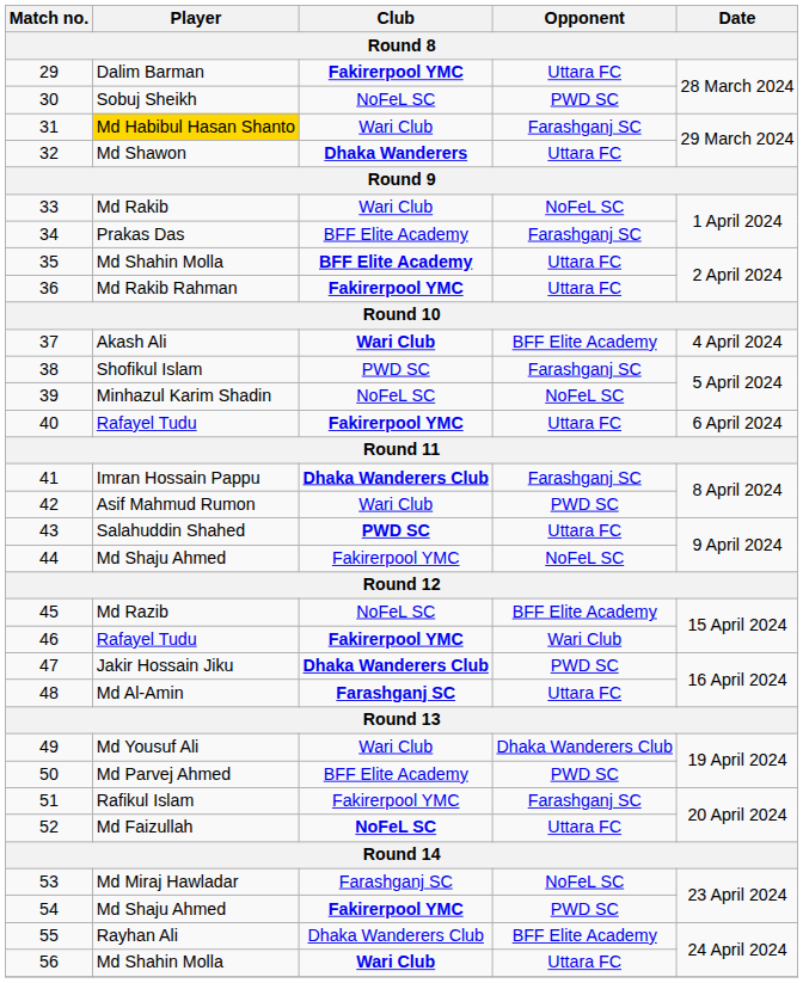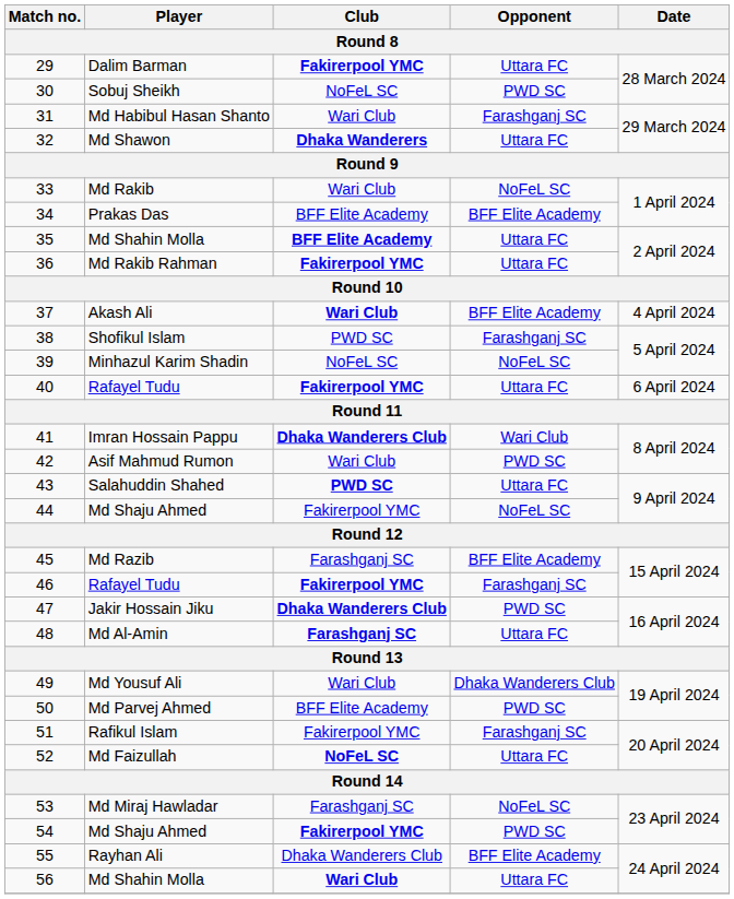 <table class="wikitable" style="text-align:center">
 <tr>
 <th>Match no.</th>
 <th>Player</th>
 <th>Club</th>
 <th>Opponent</th>
 <th>Date</th>
 </tr>
 <tr>
 <th colspan=5>Round 8</th>
 </tr>
 <tr>
 <td>29</td>
 <td align="left"> Dalim Barman</td>
 <td><strong><a href='#'>Fakirerpool YMC</a></strong></td>
 <td><a href='#'>Uttara FC</a></td>
 <td rowspan=2>28 March 2024</td>
 </tr>
 <tr>
 <td>30</td>
 <td align="left"> Sobuj Sheikh</td>
 <td><a href='#'>NoFeL SC</a></td>
 <td><a href='#'>PWD SC</a></td>
 </tr>
 <tr>
 <td>31</td>
-<td align="left" style="background: gold;"> Md Habibul Hasan Shanto</td>
+<td align="left"> Md Habibul Hasan Shanto</td>
 <td><a href='#'>Wari Club</a></td>
 <td><a href='#'>Farashganj SC</a></td>
 <td rowspan=2>29 March 2024</td>
 </tr>
 <tr>
 <td>32</td>
 <td align="left"> Md Shawon</td>
 <td><strong><a href='#'>Dhaka Wanderers</a></strong></td>
 <td><a href='#'>Uttara FC</a></td>
 </tr>
 <tr>
 <th colspan=5>Round 9</th>
 </tr>
 <tr>
 <td>33</td>
 <td align="left"> Md Rakib</td>
 <td><a href='#'>Wari Club</a></td>
 <td><a href='#'>NoFeL SC</a></td>
 <td rowspan=2>1 April 2024</td>
 </tr>
 <tr>
 <td>34</td>
 <td align="left"> Prakas Das</td>
 <td><a href='#'>BFF Elite Academy</a></td>
-<td><a href='#'>Farashganj SC</a></td>
+<td><a href='#'>BFF Elite Academy</a></td>
 </tr>
 <tr>
 <td>35</td>
 <td align="left"> Md Shahin Molla</td>
 <td><strong><a href='#'>BFF Elite Academy</a></strong></td>
 <td><a href='#'>Uttara FC</a></td>
 <td rowspan=2>2 April 2024</td>
 </tr>
 <tr>
 <td>36</td>
 <td align="left"> Md Rakib Rahman</td>
 <td><strong><a href='#'>Fakirerpool YMC</a></strong></td>
 <td><a href='#'>Uttara FC</a></td>
 </tr>
 <tr>
 <th colspan=5>Round 10</th>
 </tr>
 <tr>
 <td>37</td>
 <td align="left"> Akash Ali</td>
 <td><strong><a href='#'>Wari Club</a></strong></td>
 <td><a href='#'>BFF Elite Academy</a></td>
 <td>4 April 2024</td>
 </tr>
 <tr>
 <td>38</td>
 <td align="left"> Shofikul Islam</td>
 <td><a href='#'>PWD SC</a></td>
 <td><a href='#'>Farashganj SC</a></td>
 <td rowspan=2>5 April 2024</td>
 </tr>
 <tr>
 <td>39</td>
 <td align="left"> Minhazul Karim Shadin</td>
 <td><a href='#'>NoFeL SC</a></td>
 <td><a href='#'>NoFeL SC</a></td>
 </tr>
 <tr>
 <td>40</td>
 <td align="left"> <a href='#'>Rafayel Tudu</a></td>
 <td><strong><a href='#'>Fakirerpool YMC</a></strong></td>
 <td><a href='#'>Uttara FC</a></td>
 <td>6 April 2024</td>
 </tr>
 <tr>
 <th colspan=5>Round 11</th>
 </tr>
 <tr>
 <td>41</td>
 <td align="left"> Imran Hossain Pappu</td>
 <td><strong><a href='#'>Dhaka Wanderers Club</a></strong></td>
-<td><a href='#'>Farashganj SC</a></td>
+<td><a href='#'>Wari Club</a></td>
 <td rowspan=2>8 April 2024</td>
 </tr>
 <tr>
 <td>42</td>
 <td align="left"> Asif Mahmud Rumon</td>
 <td><a href='#'>Wari Club</a></td>
 <td><a href='#'>PWD SC</a></td>
 </tr>
 <tr>
 <td>43</td>
 <td align="left"> Salahuddin Shahed</td>
 <td><strong><a href='#'>PWD SC</a></strong></td>
 <td><a href='#'>Uttara FC</a></td>
 <td rowspan=2>9 April 2024</td>
 </tr>
 <tr>
 <td>44</td>
 <td align="left"> Md Shaju Ahmed</td>
 <td><a href='#'>Fakirerpool YMC</a></td>
 <td><a href='#'>NoFeL SC</a></td>
 </tr>
 <tr>
 <th colspan=5>Round 12</th>
 </tr>
 <tr>
 <td>45</td>
 <td align="left"> Md Razib</td>
-<td><a href='#'>NoFeL SC</a></td>
+<td><a href='#'>Farashganj SC</a></td>
 <td><a href='#'>BFF Elite Academy</a></td>
 <td rowspan=2>15 April 2024</td>
 </tr>
 <tr>
 <td>46</td>
 <td align="left"> <a href='#'>Rafayel Tudu</a></td>
 <td><strong><a href='#'>Fakirerpool YMC</a></strong></td>
-<td><a href='#'>Wari Club</a></td>
+<td><a href='#'>Farashganj SC</a></td>
 </tr>
 <tr>
 <td>47</td>
 <td align="left"> Jakir Hossain Jiku</td>
 <td><strong><a href='#'>Dhaka Wanderers Club</a></strong></td>
 <td><a href='#'>PWD SC</a></td>
 <td rowspan=2>16 April 2024</td>
 </tr>
 <tr>
 <td>48</td>
 <td align="left"> Md Al-Amin</td>
 <td><strong><a href='#'>Farashganj SC</a></strong></td>
 <td><a href='#'>Uttara FC</a></td>
 </tr>
 <tr>
 <th colspan=5>Round 13</th>
 </tr>
 <tr>
 <td>49</td>
 <td align="left"> Md Yousuf Ali</td>
 <td><a href='#'>Wari Club</a></td>
 <td><a href='#'>Dhaka Wanderers Club</a></td>
 <td rowspan=2>19 April 2024</td>
 </tr>
 <tr>
 <td>50</td>
 <td align="left"> Md Parvej Ahmed</td>
 <td><a href='#'>BFF Elite Academy</a></td>
 <td><a href='#'>PWD SC</a></td>
 </tr>
 <tr>
 <td>51</td>
 <td align="left"> Rafikul Islam</td>
 <td><a href='#'>Fakirerpool YMC</a></td>
 <td><a href='#'>Farashganj SC</a></td>
 <td rowspan=2>20 April 2024</td>
 </tr>
 <tr>
 <td>52</td>
 <td align="left"> Md Faizullah</td>
 <td><strong><a href='#'>NoFeL SC</a></strong></td>
 <td><a href='#'>Uttara FC</a></td>
 </tr>
 <tr>
 <th colspan=5>Round 14</th>
 </tr>
 <tr>
 <td>53</td>
 <td align="left"> Md Miraj Hawladar</td>
 <td><a href='#'>Farashganj SC</a></td>
 <td><a href='#'>NoFeL SC</a></td>
 <td rowspan=2>23 April 2024</td>
 </tr>
 <tr>
 <td>54</td>
 <td align="left"> Md Shaju Ahmed</td>
 <td><strong><a href='#'>Fakirerpool YMC</a></strong></td>
 <td><a href='#'>PWD SC</a></td>
 </tr>
 <tr>
 <td>55</td>
 <td align="left"> Rayhan Ali</td>
 <td><a href='#'>Dhaka Wanderers Club</a></td>
 <td><a href='#'>BFF Elite Academy</a></td>
 <td rowspan=2>24 April 2024</td>
 </tr>
 <tr>
 <td>56</td>
 <td align="left"> Md Shahin Molla</td>
 <td><strong><a href='#'>Wari Club</a></strong></td>
 <td><a href='#'>Uttara FC</a></td>
 </tr>
 <tr>
 </tr>
 </table>
